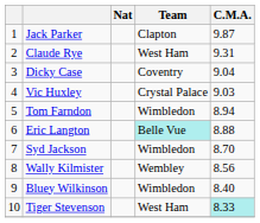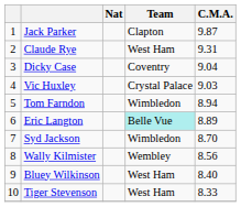 <table class=wikitable>
 <tr>
 <th></th>
 <th></th>
 <th>Nat</th>
 <th>Team</th>
 <th>C.M.A.</th>
 </tr>
 <tr>
 <td align="center">1</td>
 <td><a href='#'>Jack Parker</a></td>
 <td></td>
 <td>Clapton</td>
 <td>9.87</td>
 </tr>
 <tr>
 <td align="center">2</td>
 <td><a href='#'>Claude Rye</a></td>
 <td></td>
 <td>West Ham</td>
 <td>9.31</td>
 </tr>
 <tr>
 <td align="center">3</td>
 <td><a href='#'>Dicky Case</a></td>
 <td></td>
 <td>Coventry</td>
 <td>9.04</td>
 </tr>
 <tr>
 <td align="center">4</td>
 <td><a href='#'>Vic Huxley</a></td>
 <td></td>
 <td>Crystal Palace</td>
 <td>9.03</td>
 </tr>
 <tr>
 <td align="center">5</td>
 <td><a href='#'>Tom Farndon</a></td>
 <td></td>
 <td>Wimbledon</td>
 <td>8.94</td>
 </tr>
 <tr>
 <td align="center">6</td>
 <td><a href='#'>Eric Langton</a></td>
 <td></td>
 <td style="background: paleturquoise;">Belle Vue</td>
-<td>8.88</td>
+<td>8.89</td>
 </tr>
 <tr>
 <td align="center">7</td>
 <td><a href='#'>Syd Jackson</a></td>
 <td></td>
 <td>Wimbledon</td>
 <td>8.70</td>
 </tr>
 <tr>
 <td align="center">8</td>
 <td><a href='#'>Wally Kilmister</a></td>
 <td></td>
 <td>Wembley</td>
 <td>8.56</td>
 </tr>
 <tr>
 <td align="center">9</td>
 <td><a href='#'>Bluey Wilkinson</a></td>
 <td></td>
-<td>Wimbledon</td>
+<td>West Ham</td>
 <td>8.40</td>
 </tr>
 <tr>
 <td align="center">10</td>
 <td><a href='#'>Tiger Stevenson</a></td>
 <td></td>
 <td>West Ham</td>
-<td style="background: paleturquoise;">8.33</td>
+<td>8.33</td>
 </tr>
 <tr>
 </tr>
 </table>
